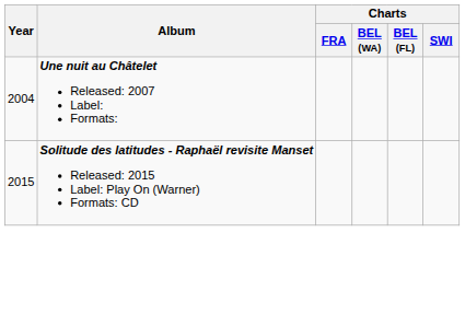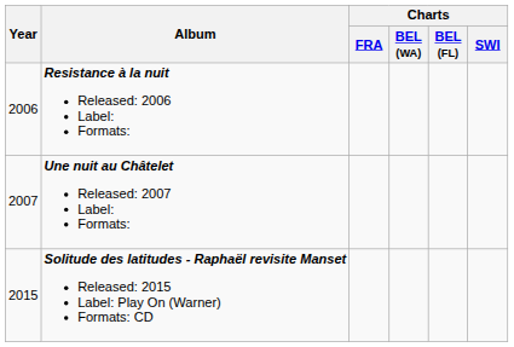 <table class="wikitable" style="text-align:left;">
 <tr>
 <th rowspan="2">Year</th>
 <th rowspan="2">Album</th>
 <th colspan="4">Charts</th>
 </tr>
 <tr>
 <th width="40"><a href='#'>FRA</a><br></th>
 <th width="40"><a href='#'>BEL</a> <br> <small>(WA)</small></th>
 <th width="40"><a href='#'>BEL</a> <br> <small> (FL)</small></th>
 <th width="40"><a href='#'>SWI</a></th>
 </tr>
 <tr>
-<td>2004</td>
+<td>2006</td>
+<td><strong><em>Resistance à la nuit</em></strong><br><ul><li>Released: 2006</li><li>Label:</li><li>Formats:</li></ul></td>
+<td></td>
+<td></td>
+<td></td>
+<td></td>
+</tr>
+<tr>
+<td>2007</td>
 <td><strong><em>Une nuit au Châtelet</em></strong><br><ul><li>Released: 2007</li><li>Label:</li><li>Formats:</li></ul></td>
 <td></td>
 <td></td>
 <td></td>
 <td></td>
 </tr>
 <tr>
 <td>2015</td>
 <td><strong><em>Solitude des latitudes - Raphaël revisite Manset</em></strong><br><ul><li>Released: 2015</li><li>Label: Play On (Warner)</li><li>Formats: CD</li></ul></td>
 <td></td>
 <td></td>
 <td></td>
 <td></td>
 </tr>
 </table>
